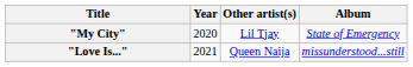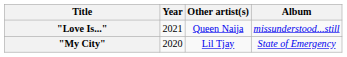 <table class="wikitable plainrowheaders" style="text-align:center;">
 <tr>
 <th scope="col" style="width:15em;">Title</th>
 <th scope="col">Year</th>
 <th scope="col">Other artist(s)</th>
 <th scope="col">Album</th>
 </tr>
 <tr>
+<th scope="row">"Love Is..."</th>
+<td rowspan="1">2021</td>
+<td><a href='#'>Queen Naija</a></td>
+<td><em><a href='#'>missunderstood...still</a></em></td>
+</tr>
+<tr>
 <th scope="row">"My City"</th>
 <td rowspan="1">2020</td>
 <td><a href='#'>Lil Tjay</a></td>
 <td><em><a href='#'>State of Emergency</a></em></td>
 </tr>
-<tr>
-<th scope="row">"Love Is..."</th>
-<td rowspan="1">2021</td>
-<td><a href='#'>Queen Naija</a></td>
-<td><em><a href='#'>missunderstood...still</a></em></td>
-</tr>
 </table>
